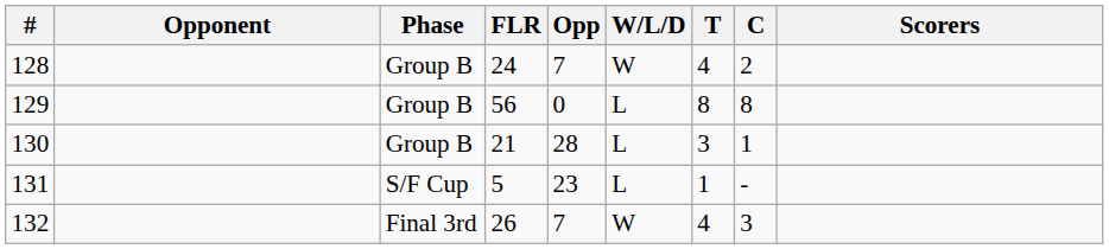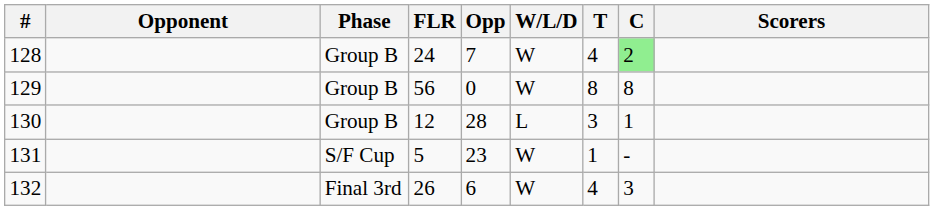 <table class="wikitable sortable">
 <tr>
 <th width=10>#</th>
 <th width=200>Opponent</th>
 <th width=60>Phase</th>
 <th width=30>FLR</th>
 <th width=30>Opp</th>
 <th width=45>W/L/D</th>
 <th width=20>T</th>
 <th width=20>C</th>
 <th width=200>Scorers</th>
 </tr>
 <tr>
 <td>128</td>
 <td></td>
 <td>Group B</td>
 <td>24</td>
 <td>7</td>
 <td>W</td>
 <td>4</td>
-<td>2</td>
+<td style="background: lightgreen;">2</td>
 <td></td>
 </tr>
 <tr>
 <td>129</td>
 <td></td>
 <td>Group B</td>
 <td>56</td>
 <td>0</td>
-<td>L</td>
+<td>W</td>
 <td>8</td>
 <td>8</td>
 <td></td>
 </tr>
 <tr>
 <td>130</td>
 <td></td>
 <td>Group B</td>
-<td>21</td>
+<td>12</td>
 <td>28</td>
 <td>L</td>
 <td>3</td>
 <td>1</td>
 <td></td>
 </tr>
 <tr>
 <td>131</td>
 <td></td>
 <td>S/F Cup</td>
 <td>5</td>
 <td>23</td>
-<td>L</td>
+<td>W</td>
 <td>1</td>
 <td>-</td>
 <td></td>
 </tr>
 <tr>
 <td>132</td>
 <td></td>
 <td>Final 3rd</td>
 <td>26</td>
-<td>7</td>
+<td>6</td>
 <td>W</td>
 <td>4</td>
 <td>3</td>
 <td></td>
 </tr>
 </table>
